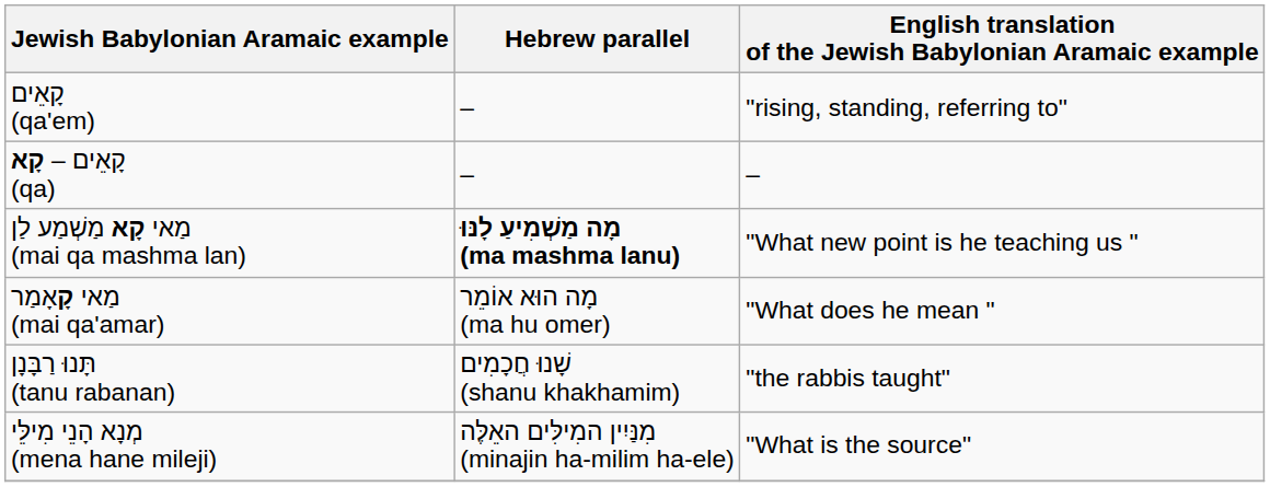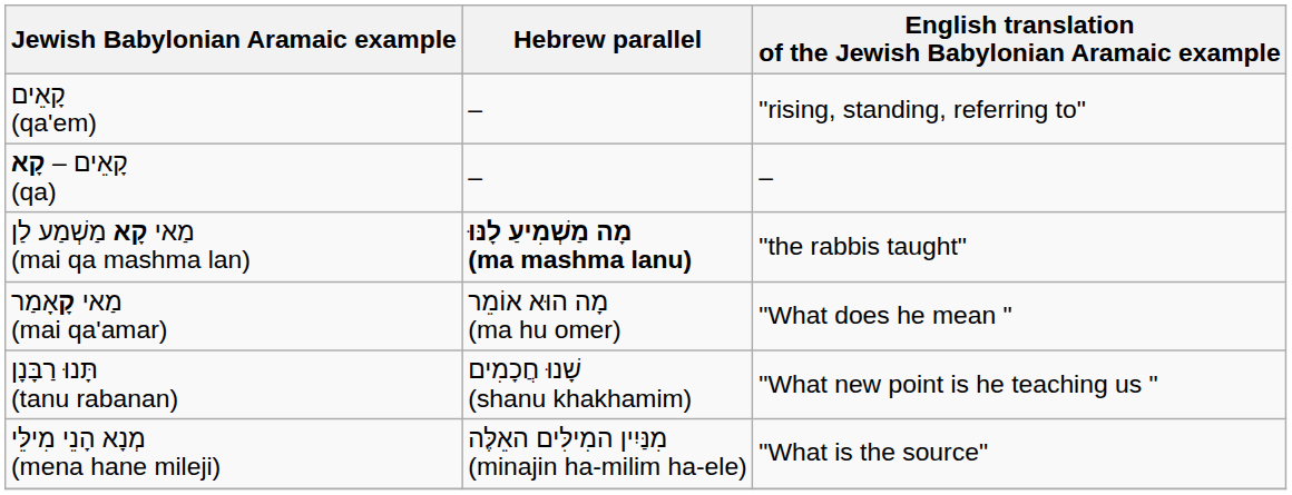 <table class="wikitable">
 <tr>
 <th>Jewish Babylonian Aramaic example</th>
 <th>Hebrew parallel</th>
 <th>English translation <br>of the Jewish Babylonian Aramaic example</th>
 </tr>
 <tr>
 <td>קָאֵים <br> (qa'em)</td>
 <td>–</td>
 <td>"rising, standing, referring to"</td>
 </tr>
 <tr>
 <td>קָאֵים – <strong>קָא</strong>    <br>(qa)</td>
 <td>–</td>
 <td>–</td>
 </tr>
 <tr>
 <td>מַאי <strong>קָא</strong> מַשְׁמַע לַן <br>(mai qa mashma lan)</td>
 <td><strong>מָה מַשְׁמִיעַ  לָנּוּ  <br>(ma mashma lanu)</strong></td>
-<td>"What new point is he teaching us "</td>
+<td>"the rabbis taught"</td>
 </tr>
 <tr>
 <td>מַאי <strong>קָ</strong>אָמַר <br>(mai qa'amar)</td>
 <td>מָה הוּא אוֹמֵר <br>(ma hu omer)</td>
 <td>"What does he mean "</td>
 </tr>
 <tr>
 <td>תָּנוּ רַבָּנָן <br>(tanu rabanan)</td>
 <td>שָׁנוּ חֲכָמִים <br>(shanu khakhamim)</td>
-<td>"the rabbis taught"</td>
+<td>"What new point is he teaching us "</td>
 </tr>
 <tr>
 <td>מְנָא  הָנֵי מִילֵּי  <br>(mena hane mileji)</td>
 <td>מִנַּיִין המִילִּים  האֵלֶּה <br>(minajin ha-milim ha-ele)</td>
 <td>"What is the source"</td>
 </tr>
 <tr>
 </tr>
 </table>
